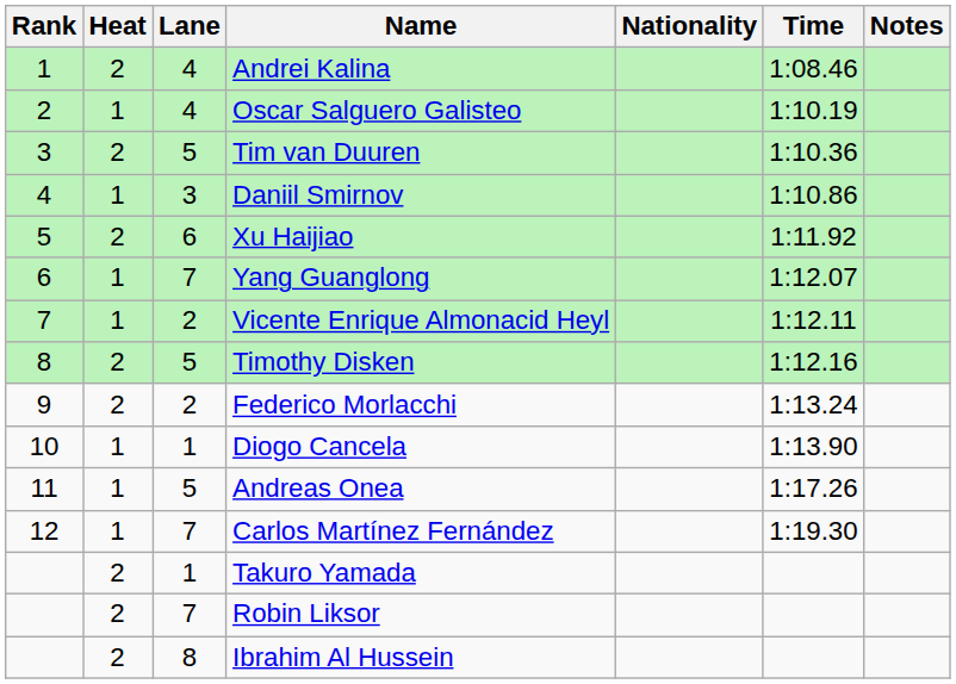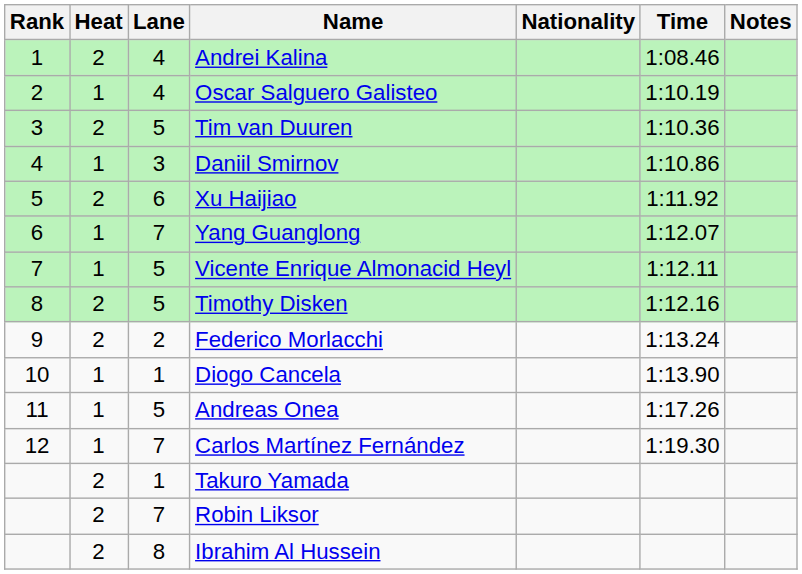 <table class="wikitable sortable" style="text-align:center">
 <tr>
 <th>Rank</th>
 <th>Heat</th>
 <th>Lane</th>
 <th>Name</th>
 <th>Nationality</th>
 <th>Time</th>
 <th>Notes</th>
 </tr>
 <tr bgcolor=bbf3bb>
 <td>1</td>
 <td>2</td>
 <td>4</td>
 <td align=left><a href='#'>Andrei Kalina</a></td>
 <td align=left></td>
 <td>1:08.46</td>
 <td></td>
 </tr>
 <tr bgcolor=bbf3bb>
 <td>2</td>
 <td>1</td>
 <td>4</td>
 <td align=left><a href='#'>Oscar Salguero Galisteo</a></td>
 <td align=left></td>
 <td>1:10.19</td>
 <td></td>
 </tr>
 <tr bgcolor=bbf3bb>
 <td>3</td>
 <td>2</td>
 <td>5</td>
 <td align=left><a href='#'>Tim van Duuren</a></td>
 <td align=left></td>
 <td>1:10.36</td>
 <td></td>
 </tr>
 <tr bgcolor=bbf3bb>
 <td>4</td>
 <td>1</td>
 <td>3</td>
 <td align=left><a href='#'>Daniil Smirnov</a></td>
 <td align=left></td>
 <td>1:10.86</td>
 <td></td>
 </tr>
 <tr bgcolor=bbf3bb>
 <td>5</td>
 <td>2</td>
 <td>6</td>
 <td align=left><a href='#'>Xu Haijiao</a></td>
 <td align=left></td>
 <td>1:11.92</td>
 <td></td>
 </tr>
 <tr bgcolor=bbf3bb>
 <td>6</td>
 <td>1</td>
 <td>7</td>
 <td align=left><a href='#'>Yang Guanglong</a></td>
 <td align=left></td>
 <td>1:12.07</td>
 <td></td>
 </tr>
 <tr bgcolor=bbf3bb>
 <td>7</td>
 <td>1</td>
-<td>2</td>
+<td>5</td>
 <td align=left><a href='#'>Vicente Enrique Almonacid Heyl</a></td>
 <td align=left></td>
 <td>1:12.11</td>
 <td></td>
 </tr>
 <tr bgcolor=bbf3bb>
 <td>8</td>
 <td>2</td>
 <td>5</td>
 <td align=left><a href='#'>Timothy Disken</a></td>
 <td align=left></td>
 <td>1:12.16</td>
 <td></td>
 </tr>
 <tr>
 <td>9</td>
 <td>2</td>
 <td>2</td>
 <td align=left><a href='#'>Federico Morlacchi</a></td>
 <td align=left></td>
 <td>1:13.24</td>
 <td></td>
 </tr>
 <tr>
 <td>10</td>
 <td>1</td>
 <td>1</td>
 <td align=left><a href='#'>Diogo Cancela</a></td>
 <td align=left></td>
 <td>1:13.90</td>
 <td></td>
 </tr>
 <tr>
 <td>11</td>
 <td>1</td>
 <td>5</td>
 <td align=left><a href='#'>Andreas Onea</a></td>
 <td align=left></td>
 <td>1:17.26</td>
 <td></td>
 </tr>
 <tr>
 <td>12</td>
 <td>1</td>
 <td>7</td>
 <td align=left><a href='#'>Carlos Martínez Fernández</a></td>
 <td align=left></td>
 <td>1:19.30</td>
 <td></td>
 </tr>
 <tr>
 <td></td>
 <td>2</td>
 <td>1</td>
 <td align=left><a href='#'>Takuro Yamada</a></td>
 <td align=left></td>
 <td data-sort-value=9:99.99></td>
 <td></td>
 </tr>
 <tr>
 <td></td>
 <td>2</td>
 <td>7</td>
 <td align=left><a href='#'>Robin Liksor</a></td>
 <td align=left></td>
 <td data-sort-value=9:99.99></td>
 <td></td>
 </tr>
 <tr>
 <td></td>
 <td>2</td>
 <td>8</td>
 <td align=left><a href='#'>Ibrahim Al Hussein</a></td>
 <td align=left></td>
 <td></td>
 <td></td>
 </tr>
 </table>
